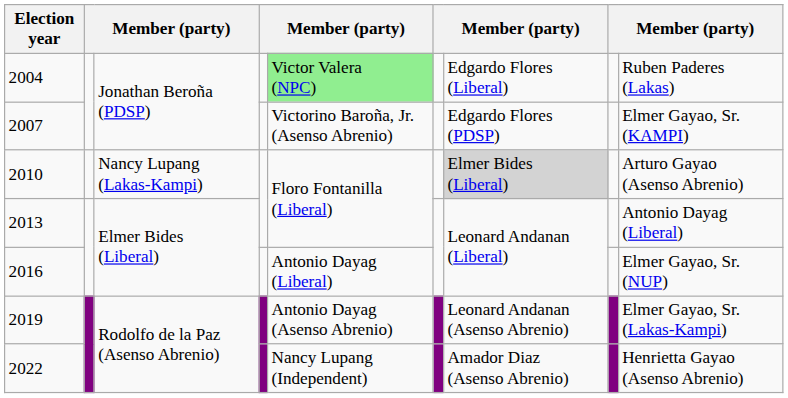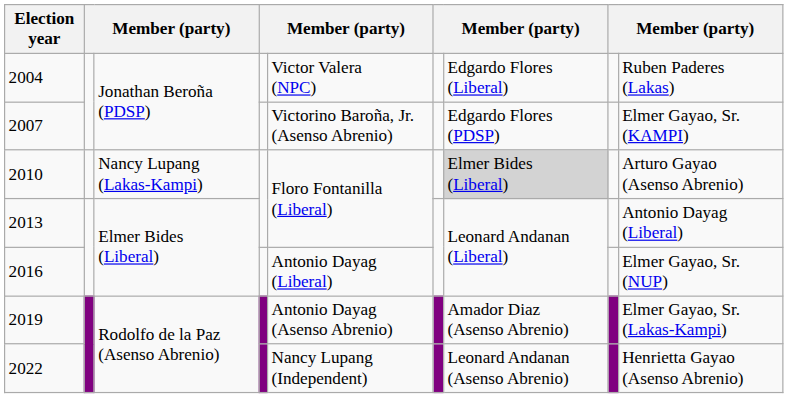 <table class=wikitable style="font-size:90%">
 <tr>
 <th width=60px>Election<br>year</th>
 <th colspan=2 width=140px>Member (party)</th>
 <th colspan=2 width=140px>Member (party)</th>
 <th colspan=2 width=140px>Member (party)</th>
 <th colspan=2 width=140px>Member (party)</th>
 </tr>
 <tr>
 <td>2004</td>
 <td rowspan=2 bgcolor=></td>
 <td rowspan=2>Jonathan Beroña<br>(<a href='#'>PDSP</a>)</td>
 <td bgcolor=></td>
-<td style="background: lightgreen;">Victor Valera<br>(<a href='#'>NPC</a>)</td>
+<td>Victor Valera<br>(<a href='#'>NPC</a>)</td>
 <td bgcolor=></td>
 <td>Edgardo Flores<br>(<a href='#'>Liberal</a>)</td>
 <td bgcolor=></td>
 <td>Ruben Paderes<br>(<a href='#'>Lakas</a>)</td>
 </tr>
 <tr>
 <td>2007</td>
 <td bgcolor=></td>
 <td>Victorino Baroña, Jr.<br>(Asenso Abrenio)</td>
 <td bgcolor=></td>
 <td>Edgardo Flores<br>(<a href='#'>PDSP</a>)</td>
 <td bgcolor=></td>
 <td>Elmer Gayao, Sr.<br>(<a href='#'>KAMPI</a>)</td>
 </tr>
 <tr>
 <td>2010</td>
 <td bgcolor=></td>
 <td>Nancy Lupang<br>(<a href='#'>Lakas-Kampi</a>)</td>
 <td rowspan=2 bgcolor=></td>
 <td rowspan=2>Floro Fontanilla<br>(<a href='#'>Liberal</a>)</td>
 <td bgcolor=></td>
 <td style="background: lightgrey;">Elmer Bides<br>(<a href='#'>Liberal</a>)</td>
 <td bgcolor=></td>
 <td>Arturo Gayao<br>(Asenso Abrenio)</td>
 </tr>
 <tr>
 <td>2013</td>
 <td rowspan= 2 bgcolor=></td>
 <td rowspan= 2>Elmer Bides<br>(<a href='#'>Liberal</a>)</td>
 <td rowspan= 2 bgcolor=></td>
 <td rowspan=2>Leonard Andanan<br>(<a href='#'>Liberal</a>)</td>
 <td bgcolor=></td>
 <td>Antonio Dayag<br>(<a href='#'>Liberal</a>)</td>
 </tr>
 <tr>
 <td>2016</td>
 <td bgcolor=></td>
 <td>Antonio Dayag<br>(<a href='#'>Liberal</a>)</td>
 <td bgcolor=></td>
 <td>Elmer Gayao, Sr.<br>(<a href='#'>NUP</a>)</td>
 </tr>
 <tr>
 <td>2019</td>
 <td rowspan= 2 bgcolor=#800080></td>
 <td rowspan= 2>Rodolfo de la Paz<br>(Asenso Abrenio)</td>
 <td bgcolor=#800080></td>
 <td>Antonio Dayag<br>(Asenso Abrenio)</td>
 <td bgcolor=#800080></td>
-<td>Leonard Andanan<br>(Asenso Abrenio)</td>
+<td>Amador Diaz<br>(Asenso Abrenio)</td>
 <td bgcolor=#800080></td>
 <td>Elmer Gayao, Sr.<br>(<a href='#'>Lakas-Kampi</a>)</td>
 </tr>
 <tr>
 <td>2022</td>
 <td bgcolor=#800080></td>
 <td>Nancy Lupang<br>(Independent)</td>
 <td bgcolor=#800080></td>
-<td>Amador Diaz<br>(Asenso Abrenio)</td>
+<td>Leonard Andanan<br>(Asenso Abrenio)</td>
 <td bgcolor=#800080></td>
 <td>Henrietta Gayao<br>(Asenso Abrenio)</td>
 </tr>
 </table>
